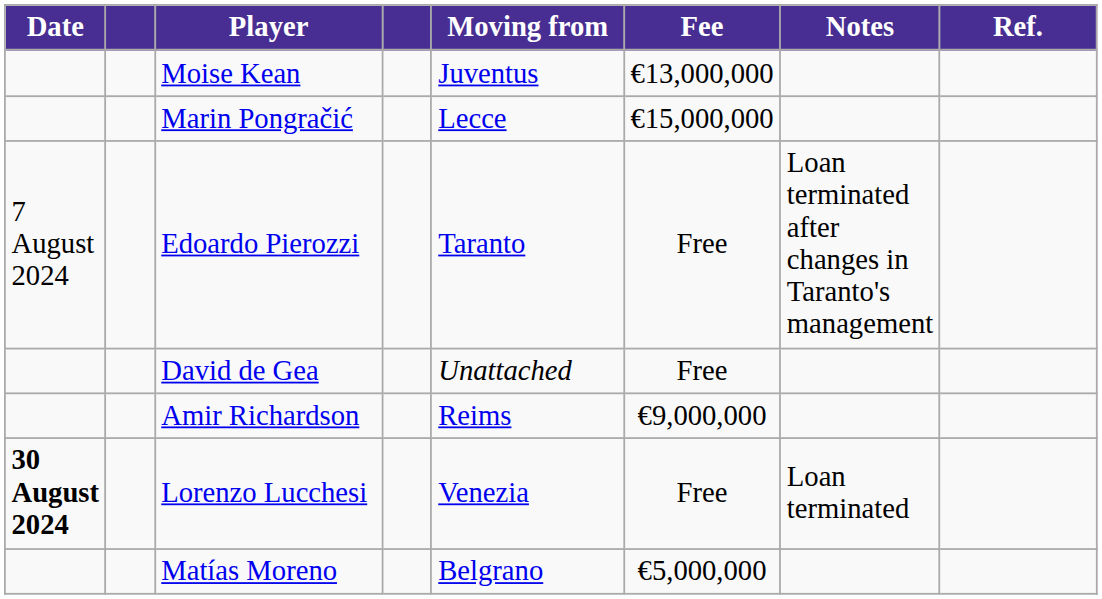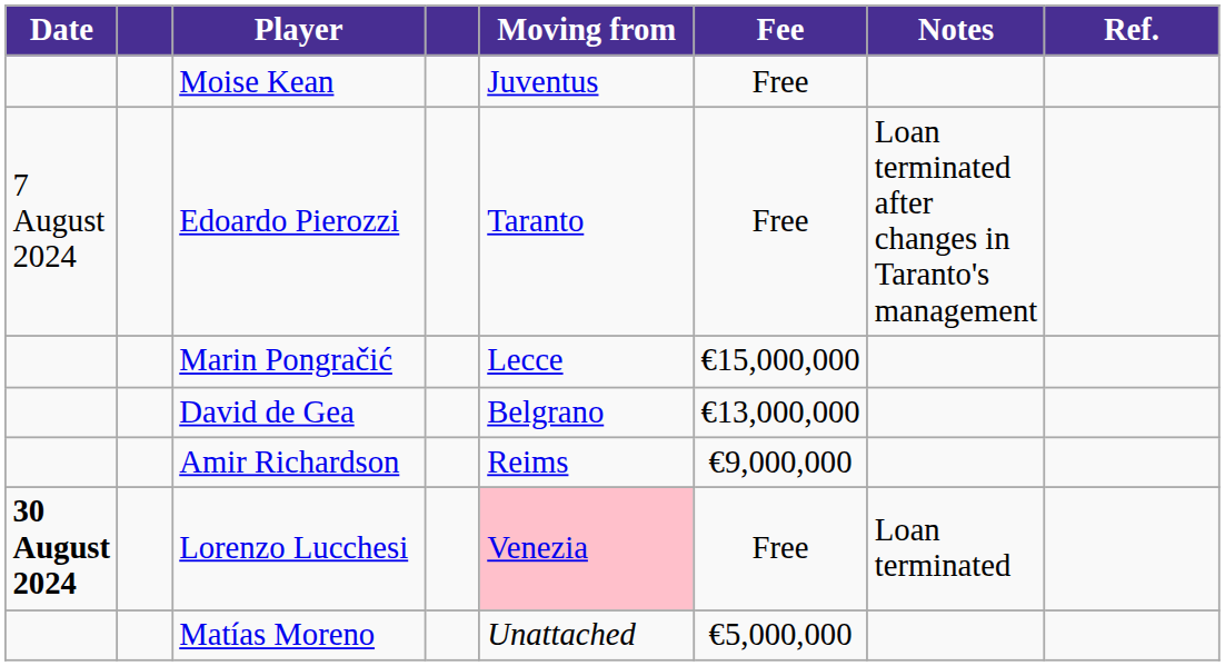 <table class="wikitable">
 <tr>
 <th style="width:20px; background:#482E92; color:#FFFFFF;">Date</th>
 <th style="width:20px; background:#482E92; color:#FFFFFF;"></th>
 <th style="width:120px; background:#482E92; color:#FFFFFF;">Player</th>
 <th style="width:20px; background:#482E92; color:#FFFFFF;"></th>
 <th style="width:100px; background:#482E92; color:#FFFFFF;">Moving from</th>
 <th style="width:80px; background:#482E92; color:#FFFFFF;" class="unsortable">Fee</th>
 <th ! style="width:80px; background:#482E92; color:#FFFFFF;" class="unsortable">Notes</th>
 <th style="width:80px; background:#482E92; color:#FFFFFF;" class="unsortable">Ref.</th>
 </tr>
 <tr>
 <td></td>
 <td align="center"></td>
 <td> <a href='#'>Moise Kean</a></td>
 <td align="center"></td>
 <td> <a href='#'>Juventus</a></td>
-<td align="center">€13,000,000</td>
-<td></td>
-<td align="center"></td>
-</tr>
-<tr>
-<td></td>
-<td align="center"></td>
-<td> <a href='#'>Marin Pongračić</a></td>
-<td align="center"></td>
-<td> <a href='#'>Lecce</a></td>
-<td align="center">€15,000,000</td>
+<td align="center">Free</td>
 <td></td>
 <td align="center"></td>
 </tr>
 <tr>
 <td>7 August 2024</td>
 <td align="center"></td>
 <td> <a href='#'>Edoardo Pierozzi</a></td>
 <td align="center"></td>
 <td> <a href='#'>Taranto</a></td>
 <td align="center">Free</td>
 <td>Loan terminated after changes in Taranto's management</td>
 <td align="center"></td>
 </tr>
 <tr>
 <td></td>
 <td align="center"></td>
+<td> <a href='#'>Marin Pongračić</a></td>
+<td align="center"></td>
+<td> <a href='#'>Lecce</a></td>
+<td align="center">€15,000,000</td>
+<td></td>
+<td align="center"></td>
+</tr>
+<tr>
+<td></td>
+<td align="center"></td>
 <td> <a href='#'>David de Gea</a></td>
 <td align="center"></td>
-<td><em>Unattached</em></td>
-<td align="center">Free</td>
+<td> <a href='#'>Belgrano</a></td>
+<td align="center">€13,000,000</td>
 <td></td>
 <td align="center"></td>
 </tr>
 <tr>
 <td></td>
 <td align="center"></td>
 <td> <a href='#'>Amir Richardson</a></td>
 <td align="center"></td>
 <td> <a href='#'>Reims</a></td>
 <td align="center">€9,000,000</td>
 <td></td>
 <td align="center"></td>
 </tr>
 <tr>
 <td><strong>30 August 2024</strong></td>
 <td align="center"></td>
 <td> <a href='#'>Lorenzo Lucchesi</a></td>
 <td align="center"></td>
-<td> <a href='#'>Venezia</a></td>
+<td style="background: pink;"> <a href='#'>Venezia</a></td>
 <td align="center">Free</td>
 <td>Loan terminated</td>
 <td align="center"></td>
 </tr>
 <tr>
 <td></td>
 <td align="center"></td>
 <td> <a href='#'>Matías Moreno</a></td>
 <td align="center"></td>
-<td> <a href='#'>Belgrano</a></td>
+<td><em>Unattached</em></td>
 <td align="center">€5,000,000</td>
 <td></td>
 <td align="center"></td>
 </tr>
 </table>
